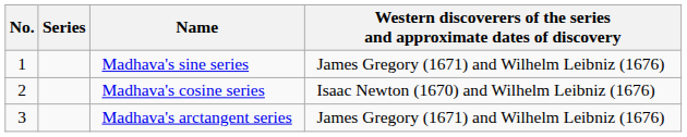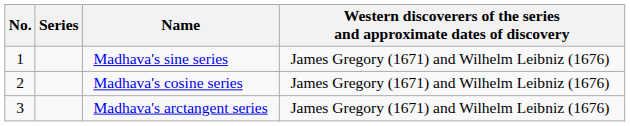 <table class="wikitable" style="margin:1em auto;">
 <tr>
 <th>No.</th>
 <th>Series</th>
 <th>Name</th>
 <th>Western discoverers of the series<br>and approximate dates of discovery</th>
 </tr>
 <tr>
 <td>  1</td>
 <td></td>
 <td>  <a href='#'>Madhava's sine series</a>  </td>
 <td>  James Gregory (1671) and Wilhelm Leibniz (1676)   </td>
 </tr>
 <tr>
 <td>  2  </td>
 <td></td>
 <td>  <a href='#'>Madhava's cosine series</a>  </td>
-<td>  Isaac Newton (1670) and Wilhelm Leibniz (1676)  </td>
+<td>  James Gregory (1671) and Wilhelm Leibniz (1676)   </td>
 </tr>
 <tr>
 <td>  3  </td>
 <td></td>
 <td>  <a href='#'>Madhava's arctangent series</a>  </td>
 <td>  James Gregory (1671) and Wilhelm Leibniz (1676)   </td>
 </tr>
 </table>
